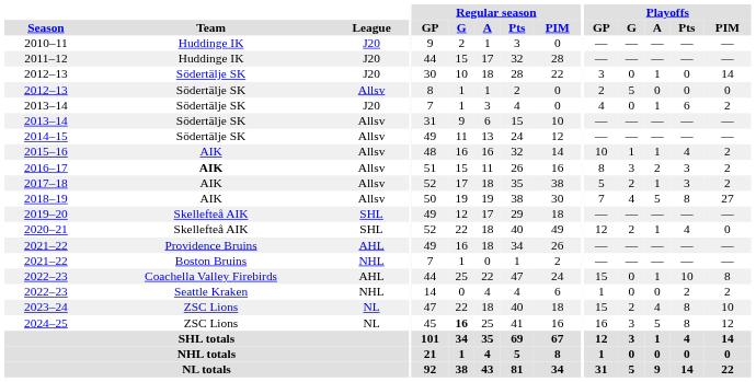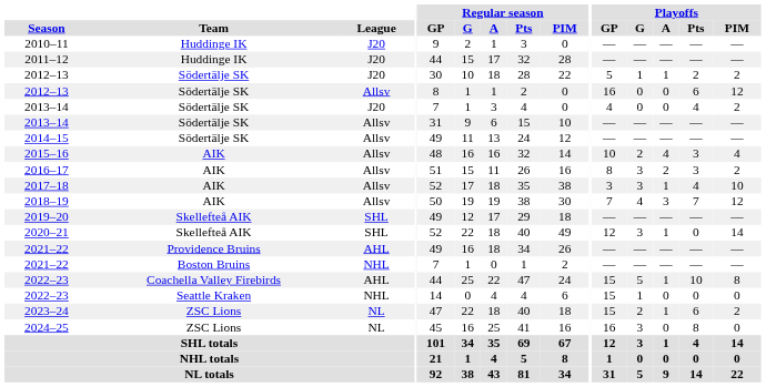 <table border="0" cellpadding="1" cellspacing="0" style="text-align:center; width:60em">
 <tr bgcolor="#e0e0e0">
 <th colspan="3" bgcolor="#ffffff"></th>
 <th rowspan="99" bgcolor="#ffffff"></th>
 <th colspan="5"><a href='#'>Regular season</a></th>
 <th rowspan="99" bgcolor="#ffffff"></th>
 <th colspan="5"><a href='#'>Playoffs</a></th>
 </tr>
 <tr bgcolor="#e0e0e0">
 <th><a href='#'>Season</a></th>
 <th>Team</th>
 <th>League</th>
 <th>GP</th>
 <th><a href='#'>G</a></th>
 <th><a href='#'>A</a></th>
 <th><a href='#'>Pts</a></th>
 <th><a href='#'>PIM</a></th>
 <th>GP</th>
 <th>G</th>
 <th>A</th>
 <th>Pts</th>
 <th>PIM</th>
 </tr>
 <tr>
 <td>2010–11</td>
 <td><a href='#'>Huddinge IK</a></td>
 <td><a href='#'>J20</a></td>
 <td>9</td>
 <td>2</td>
 <td>1</td>
 <td>3</td>
 <td>0</td>
 <td>—</td>
 <td>—</td>
 <td>—</td>
 <td>—</td>
 <td>—</td>
 </tr>
 <tr bgcolor="#f0f0f0">
 <td>2011–12</td>
 <td>Huddinge IK</td>
 <td>J20</td>
 <td>44</td>
 <td>15</td>
 <td>17</td>
 <td>32</td>
 <td>28</td>
 <td>—</td>
 <td>—</td>
 <td>—</td>
 <td>—</td>
 <td>—</td>
 </tr>
 <tr>
 <td>2012–13</td>
 <td><a href='#'>Södertälje SK</a></td>
 <td>J20</td>
 <td>30</td>
 <td>10</td>
 <td>18</td>
 <td>28</td>
 <td>22</td>
-<td>3</td>
-<td>0</td>
+<td>5</td>
 <td>1</td>
-<td>0</td>
-<td>14</td>
+<td>1</td>
+<td>2</td>
+<td>2</td>
 </tr>
 <tr bgcolor="#f0f0f0">
 <td><a href='#'>2012–13</a></td>
 <td>Södertälje SK</td>
 <td><a href='#'>Allsv</a></td>
 <td>8</td>
 <td>1</td>
 <td>1</td>
 <td>2</td>
 <td>0</td>
-<td>2</td>
-<td>5</td>
+<td>16</td>
 <td>0</td>
 <td>0</td>
-<td>0</td>
+<td>6</td>
+<td>12</td>
 </tr>
 <tr>
 <td>2013–14</td>
 <td>Södertälje SK</td>
 <td>J20</td>
 <td>7</td>
 <td>1</td>
 <td>3</td>
 <td>4</td>
 <td>0</td>
 <td>4</td>
 <td>0</td>
-<td>1</td>
-<td>6</td>
+<td>0</td>
+<td>4</td>
 <td>2</td>
 </tr>
 <tr bgcolor="#f0f0f0">
 <td><a href='#'>2013–14</a></td>
 <td>Södertälje SK</td>
 <td>Allsv</td>
 <td>31</td>
 <td>9</td>
 <td>6</td>
 <td>15</td>
 <td>10</td>
 <td>—</td>
 <td>—</td>
 <td>—</td>
 <td>—</td>
 <td>—</td>
 </tr>
 <tr>
 <td><a href='#'>2014–15</a></td>
 <td>Södertälje SK</td>
 <td>Allsv</td>
 <td>49</td>
 <td>11</td>
 <td>13</td>
 <td>24</td>
 <td>12</td>
 <td>—</td>
 <td>—</td>
 <td>—</td>
 <td>—</td>
 <td>—</td>
 </tr>
 <tr bgcolor="#f0f0f0">
 <td><a href='#'>2015–16</a></td>
 <td><a href='#'>AIK</a></td>
 <td>Allsv</td>
 <td>48</td>
 <td>16</td>
 <td>16</td>
 <td>32</td>
 <td>14</td>
 <td>10</td>
-<td>1</td>
-<td>1</td>
+<td>2</td>
 <td>4</td>
-<td>2</td>
+<td>3</td>
+<td>4</td>
 </tr>
 <tr>
 <td><a href='#'>2016–17</a></td>
-<td><strong>AIK</strong></td>
+<td>AIK</td>
 <td>Allsv</td>
 <td>51</td>
 <td>15</td>
 <td>11</td>
 <td>26</td>
 <td>16</td>
 <td>8</td>
 <td>3</td>
 <td>2</td>
 <td>3</td>
 <td>2</td>
 </tr>
 <tr bgcolor="#f0f0f0">
 <td><a href='#'>2017–18</a></td>
 <td>AIK</td>
 <td>Allsv</td>
 <td>52</td>
 <td>17</td>
 <td>18</td>
 <td>35</td>
 <td>38</td>
-<td>5</td>
-<td>2</td>
+<td>3</td>
+<td>3</td>
 <td>1</td>
-<td>3</td>
-<td>2</td>
+<td>4</td>
+<td>10</td>
 </tr>
 <tr>
 <td><a href='#'>2018–19</a></td>
 <td>AIK</td>
 <td>Allsv</td>
 <td>50</td>
 <td>19</td>
 <td>19</td>
 <td>38</td>
 <td>30</td>
 <td>7</td>
 <td>4</td>
-<td>5</td>
-<td>8</td>
-<td>27</td>
+<td>3</td>
+<td>7</td>
+<td>12</td>
 </tr>
 <tr bgcolor="#f0f0f0">
 <td><a href='#'>2019–20</a></td>
 <td><a href='#'>Skellefteå AIK</a></td>
 <td><a href='#'>SHL</a></td>
 <td>49</td>
 <td>12</td>
 <td>17</td>
 <td>29</td>
 <td>18</td>
 <td>—</td>
 <td>—</td>
 <td>—</td>
 <td>—</td>
 <td>—</td>
 </tr>
 <tr>
 <td><a href='#'>2020–21</a></td>
 <td>Skellefteå AIK</td>
 <td>SHL</td>
 <td>52</td>
 <td>22</td>
 <td>18</td>
 <td>40</td>
 <td>49</td>
 <td>12</td>
-<td>2</td>
+<td>3</td>
 <td>1</td>
-<td>4</td>
 <td>0</td>
+<td>14</td>
 </tr>
 <tr bgcolor="#f0f0f0">
 <td><a href='#'>2021–22</a></td>
 <td><a href='#'>Providence Bruins</a></td>
 <td><a href='#'>AHL</a></td>
 <td>49</td>
 <td>16</td>
 <td>18</td>
 <td>34</td>
 <td>26</td>
 <td>—</td>
 <td>—</td>
 <td>—</td>
 <td>—</td>
 <td>—</td>
 </tr>
 <tr>
 <td><a href='#'>2021–22</a></td>
 <td><a href='#'>Boston Bruins</a></td>
 <td><a href='#'>NHL</a></td>
 <td>7</td>
 <td>1</td>
 <td>0</td>
 <td>1</td>
 <td>2</td>
 <td>—</td>
 <td>—</td>
 <td>—</td>
 <td>—</td>
 <td>—</td>
 </tr>
 <tr bgcolor="#f0f0f0">
 <td><a href='#'>2022–23</a></td>
 <td><a href='#'>Coachella Valley Firebirds</a></td>
 <td>AHL</td>
 <td>44</td>
 <td>25</td>
 <td>22</td>
 <td>47</td>
 <td>24</td>
 <td>15</td>
-<td>0</td>
+<td>5</td>
 <td>1</td>
 <td>10</td>
 <td>8</td>
 </tr>
 <tr>
 <td><a href='#'>2022–23</a></td>
 <td><a href='#'>Seattle Kraken</a></td>
 <td>NHL</td>
 <td>14</td>
 <td>0</td>
 <td>4</td>
 <td>4</td>
 <td>6</td>
+<td>15</td>
 <td>1</td>
 <td>0</td>
 <td>0</td>
-<td>2</td>
-<td>2</td>
+<td>0</td>
 </tr>
 <tr bgcolor="#f0f0f0">
 <td><a href='#'>2023–24</a></td>
 <td><a href='#'>ZSC Lions</a></td>
 <td><a href='#'>NL</a></td>
 <td>47</td>
 <td>22</td>
 <td>18</td>
 <td>40</td>
 <td>18</td>
 <td>15</td>
 <td>2</td>
-<td>4</td>
-<td>8</td>
-<td>10</td>
+<td>1</td>
+<td>6</td>
+<td>2</td>
 </tr>
 <tr>
 <td><a href='#'>2024–25</a></td>
 <td>ZSC Lions</td>
 <td>NL</td>
 <td>45</td>
-<td><strong>16</strong></td>
+<td>16</td>
 <td>25</td>
 <td>41</td>
 <td>16</td>
 <td>16</td>
 <td>3</td>
-<td>5</td>
+<td>0</td>
 <td>8</td>
-<td>12</td>
+<td>0</td>
 </tr>
 <tr bgcolor="#e0e0e0">
 <th colspan="3">SHL totals</th>
 <th>101</th>
 <th>34</th>
 <th>35</th>
 <th>69</th>
 <th>67</th>
 <th>12</th>
 <th>3</th>
 <th>1</th>
 <th>4</th>
 <th>14</th>
 </tr>
 <tr bgcolor="#e0e0e0">
 <th colspan="3">NHL totals</th>
 <th>21</th>
 <th>1</th>
 <th>4</th>
 <th>5</th>
 <th>8</th>
 <th>1</th>
 <th>0</th>
 <th>0</th>
 <th>0</th>
 <th>0</th>
 </tr>
 <tr bgcolor="#e0e0e0">
 <th colspan="3">NL totals</th>
 <th>92</th>
 <th>38</th>
 <th>43</th>
 <th>81</th>
 <th>34</th>
 <th>31</th>
 <th>5</th>
 <th>9</th>
 <th>14</th>
 <th>22</th>
 </tr>
 </table>
